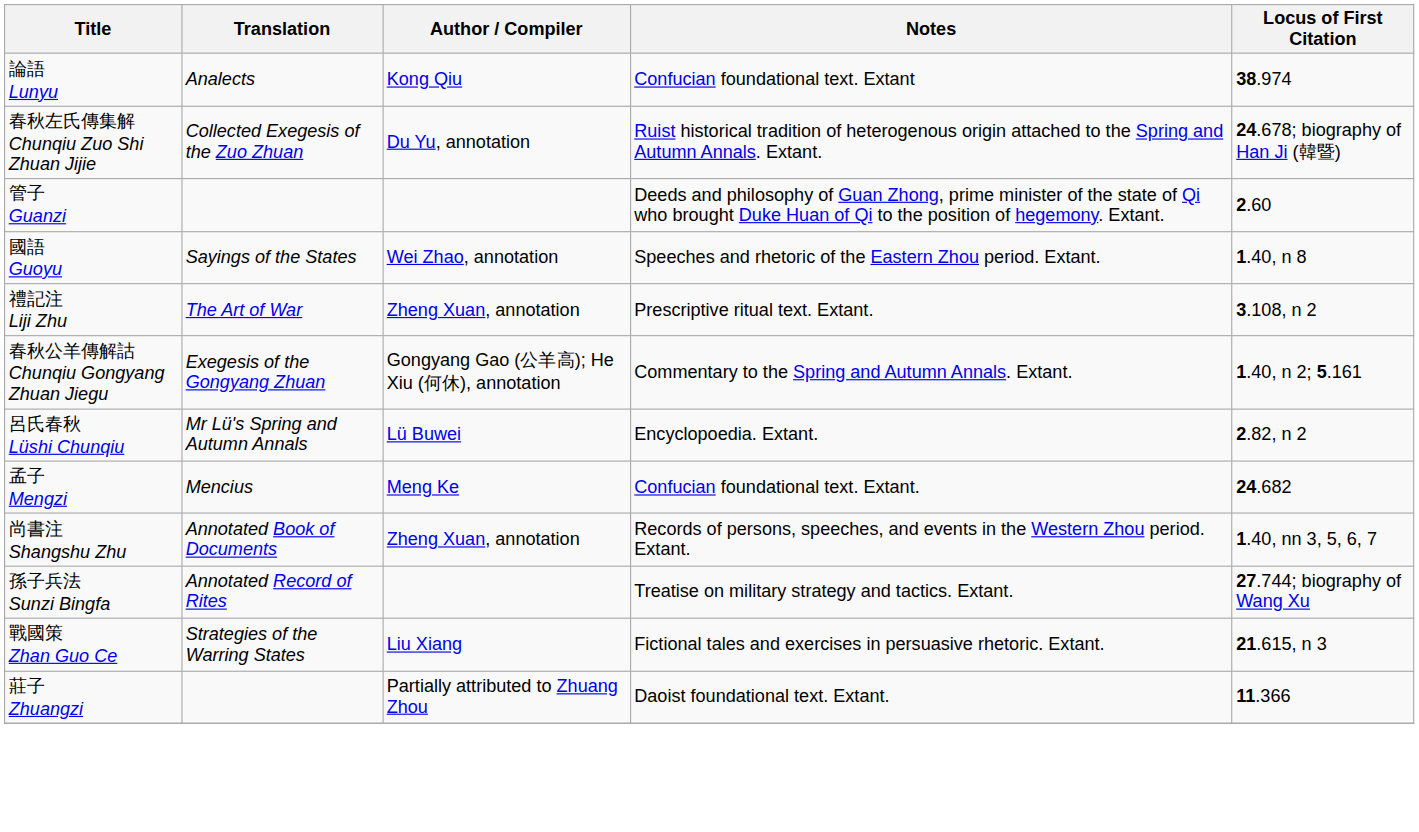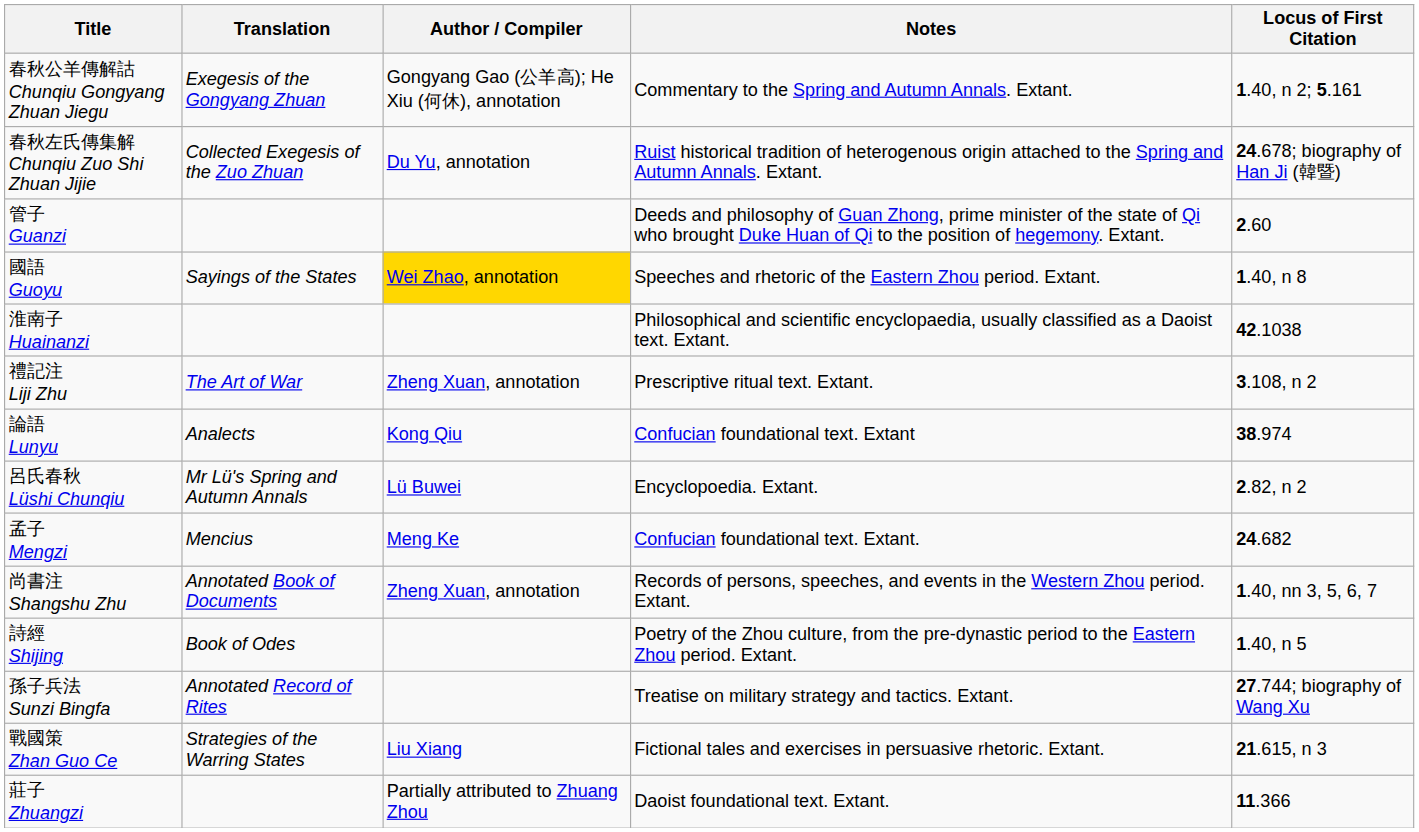 <table class="wikitable sortable">
 <tr>
 <th>Title</th>
 <th>Translation</th>
 <th>Author / Compiler</th>
 <th class="unsortable">Notes</th>
 <th>Locus of First Citation</th>
 </tr>
 <tr>
-<td>論語 <br><em><a href='#'>Lunyu</a></em></td>
-<td><em>Analects</em></td>
-<td><a href='#'>Kong Qiu</a></td>
-<td><a href='#'>Confucian</a> foundational text. Extant</td>
-<td><strong>38</strong>.974</td>
+<td>春秋公羊傳解詁 <br><em>Chunqiu Gongyang Zhuan Jiegu</em></td>
+<td><em>Exegesis of the <a href='#'>Gongyang Zhuan</a></em></td>
+<td>Gongyang Gao (公羊高); He Xiu (何休), annotation</td>
+<td>Commentary to the <a href='#'>Spring and Autumn Annals</a>. Extant.</td>
+<td><strong>1</strong>.40, n 2; <strong>5</strong>.161</td>
 </tr>
 <tr>
 <td>春秋左氏傳集解 <br><em>Chunqiu Zuo Shi Zhuan Jijie</em></td>
 <td><em>Collected Exegesis of the <a href='#'>Zuo Zhuan</a></em></td>
 <td><a href='#'>Du Yu</a>, annotation</td>
 <td><a href='#'>Ruist</a> historical tradition of heterogenous origin attached to the <a href='#'>Spring and Autumn Annals</a>.  Extant.</td>
 <td><strong>24</strong>.678; biography of <a href='#'>Han Ji</a> (韓暨)</td>
 </tr>
 <tr>
 <td>管子 <br><em><a href='#'>Guanzi</a></em></td>
 <td></td>
 <td></td>
 <td>Deeds and philosophy of <a href='#'>Guan Zhong</a>, prime minister of the state of <a href='#'>Qi</a> who brought <a href='#'>Duke Huan of Qi</a> to the position of <a href='#'>hegemony</a>. Extant.</td>
 <td><strong>2</strong>.60</td>
 </tr>
 <tr>
 <td>國語 <br><em><a href='#'>Guoyu</a></em></td>
 <td><em>Sayings of the States</em></td>
-<td><a href='#'>Wei Zhao</a>, annotation</td>
+<td style="background: gold;"><a href='#'>Wei Zhao</a>, annotation</td>
 <td>Speeches and rhetoric of the <a href='#'>Eastern Zhou</a> period. Extant.</td>
 <td><strong>1</strong>.40, n 8</td>
+</tr>
+<tr>
+<td>淮南子 <br><em><a href='#'>Huainanzi</a></em></td>
+<td></td>
+<td></td>
+<td>Philosophical and scientific encyclopaedia, usually classified as a Daoist text. Extant.</td>
+<td><strong>42</strong>.1038</td>
 </tr>
 <tr>
 <td>禮記注 <br><em>Liji Zhu</em></td>
 <td><em><a href='#'>The Art of War</a></em></td>
 <td><a href='#'>Zheng Xuan</a>, annotation</td>
 <td>Prescriptive ritual text. Extant.</td>
 <td><strong>3</strong>.108, n 2</td>
 </tr>
 <tr>
-<td>春秋公羊傳解詁 <br><em>Chunqiu Gongyang Zhuan Jiegu</em></td>
-<td><em>Exegesis of the <a href='#'>Gongyang Zhuan</a></em></td>
-<td>Gongyang Gao (公羊高); He Xiu (何休), annotation</td>
-<td>Commentary to the <a href='#'>Spring and Autumn Annals</a>. Extant.</td>
-<td><strong>1</strong>.40, n 2; <strong>5</strong>.161</td>
+<td>論語 <br><em><a href='#'>Lunyu</a></em></td>
+<td><em>Analects</em></td>
+<td><a href='#'>Kong Qiu</a></td>
+<td><a href='#'>Confucian</a> foundational text. Extant</td>
+<td><strong>38</strong>.974</td>
 </tr>
 <tr>
 <td>呂氏春秋 <br><em><a href='#'>Lüshi Chunqiu</a></em></td>
 <td><em>Mr Lü's Spring and Autumn Annals</em></td>
 <td><a href='#'>Lü Buwei</a></td>
 <td>Encyclopoedia. Extant.</td>
 <td><strong>2</strong>.82, n 2</td>
 </tr>
 <tr>
 <td>孟子 <br><em><a href='#'>Mengzi</a></em></td>
 <td><em>Mencius</em></td>
 <td><a href='#'>Meng Ke</a></td>
 <td><a href='#'>Confucian</a> foundational text. Extant.</td>
 <td><strong>24</strong>.682</td>
 </tr>
 <tr>
 <td>尚書注 <br><em>Shangshu Zhu</em></td>
 <td><em>Annotated <a href='#'>Book of Documents</a></em></td>
 <td><a href='#'>Zheng Xuan</a>, annotation</td>
 <td>Records of persons, speeches, and events in the <a href='#'>Western Zhou</a> period. Extant.</td>
 <td><strong>1</strong>.40, nn 3, 5, 6, 7</td>
+</tr>
+<tr>
+<td>詩經 <br><em><a href='#'>Shijing</a></em></td>
+<td><em>Book of Odes</em></td>
+<td></td>
+<td>Poetry of the Zhou culture, from the pre-dynastic period to the <a href='#'>Eastern Zhou</a> period. Extant.</td>
+<td><strong>1</strong>.40, n 5</td>
 </tr>
 <tr>
 <td>孫子兵法 <br><em>Sunzi Bingfa</em></td>
 <td><em>Annotated <a href='#'>Record of Rites</a></em></td>
 <td></td>
 <td>Treatise on military strategy and tactics. Extant.</td>
 <td><strong>27</strong>.744; biography of <a href='#'>Wang Xu</a></td>
 </tr>
 <tr>
 <td>戰國策 <br><em><a href='#'>Zhan Guo Ce</a></em></td>
 <td><em>Strategies of the Warring States</em></td>
 <td><a href='#'>Liu Xiang</a></td>
 <td>Fictional tales and exercises in persuasive rhetoric. Extant.</td>
 <td><strong>21</strong>.615, n 3</td>
 </tr>
 <tr>
 <td>莊子 <br><em><a href='#'>Zhuangzi</a></em></td>
 <td></td>
 <td>Partially attributed to <a href='#'>Zhuang Zhou</a></td>
 <td>Daoist foundational text. Extant.</td>
 <td><strong>11</strong>.366</td>
 </tr>
 <tr>
 </tr>
 </table>
